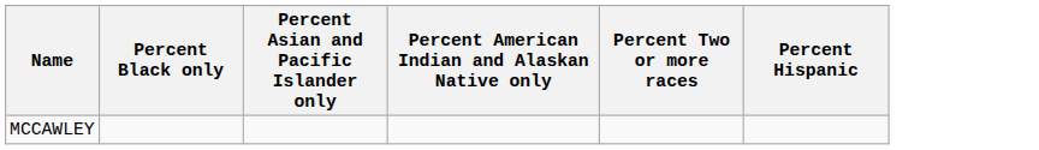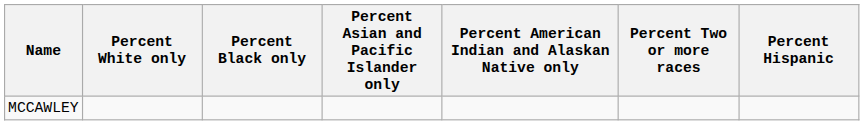 <table class="wikitable">
 <tr>
 <th>Name</th>
+<th scope="col" width="100">Percent White only</th>
 <th scope="col" width="100">Percent Black only</th>
 <th scope="col" width="100">Percent Asian and Pacific Islander only</th>
 <th scope="col" width="150">Percent American Indian and Alaskan Native only</th>
 <th scope="col" width="100">Percent Two or more races</th>
 <th scope="col" width="100">Percent Hispanic</th>
 </tr>
 <tr>
 <td>MCCAWLEY</td>
 <td></td>
 <td></td>
 <td></td>
 <td></td>
 <td></td>
+<td></td>
 </tr>
 </table>
